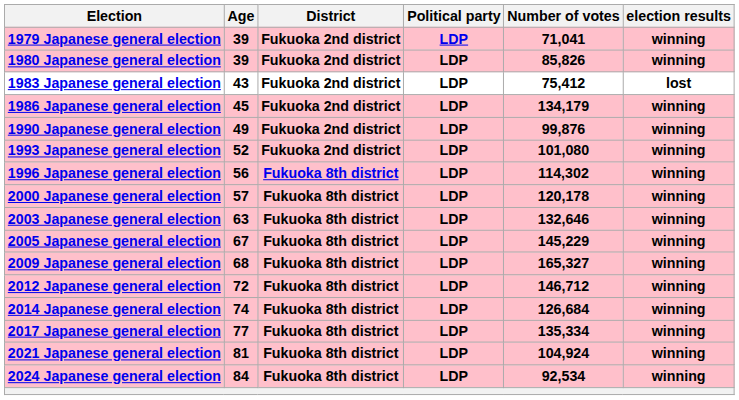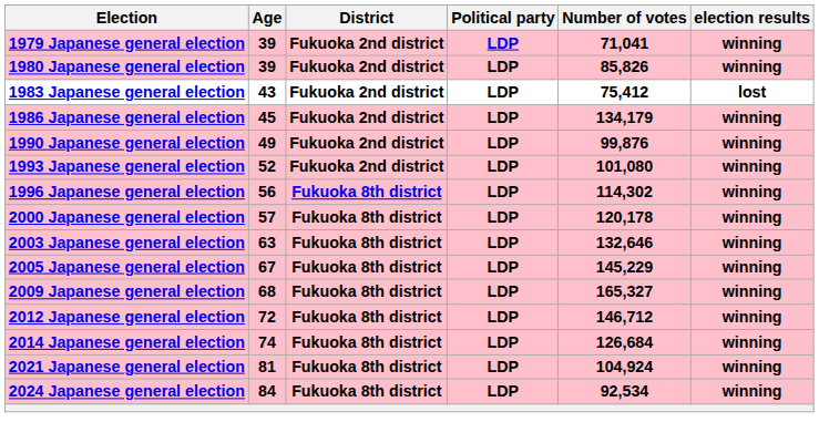 <table class="wikitable" style="text-align:center; font-size:90%">
 <tr>
 <th>Election</th>
 <th>Age</th>
 <th>District</th>
 <th>Political party</th>
 <th>Number of votes</th>
 <th>election results</th>
 </tr>
 <tr>
 <td style="background:Pink;"><strong><a href='#'>1979 Japanese general election</a></strong></td>
 <td style="background:Pink;"><strong>39</strong></td>
 <td style="background:Pink;"><strong>Fukuoka 2nd district</strong></td>
 <td style="background:Pink;"><strong><a href='#'>LDP</a></strong></td>
 <td style="background:Pink;"><strong>71,041</strong></td>
 <td style="background:Pink;"><strong>winning</strong></td>
 </tr>
 <tr>
 <td style="background:Pink;"><strong><a href='#'>1980 Japanese general election</a></strong></td>
 <td style="background:Pink;"><strong>39</strong></td>
 <td style="background:Pink;"><strong>Fukuoka 2nd district</strong></td>
 <td style="background:Pink;"><strong>LDP</strong></td>
 <td style="background:Pink;"><strong>85,826</strong></td>
 <td style="background:Pink;"><strong>winning</strong></td>
 </tr>
 <tr>
 <td style="background:white;"><strong><a href='#'>1983 Japanese general election</a></strong></td>
 <td style="background:white;"><strong>43</strong></td>
 <td style="background:white;"><strong>Fukuoka 2nd district</strong></td>
 <td style="background:white;"><strong>LDP</strong></td>
 <td style="background:white;"><strong>75,412</strong></td>
 <td style="background:white;"><strong>lost</strong></td>
 </tr>
 <tr>
 <td style="background:Pink;"><strong><a href='#'>1986 Japanese general election</a></strong></td>
 <td style="background:Pink;"><strong>45</strong></td>
 <td style="background:Pink;"><strong>Fukuoka 2nd district</strong></td>
 <td style="background:Pink;"><strong>LDP</strong></td>
 <td style="background:Pink;"><strong>134,179</strong></td>
 <td style="background:Pink;"><strong>winning</strong></td>
 </tr>
 <tr>
 <td style="background:Pink;"><strong><a href='#'>1990 Japanese general election</a></strong></td>
 <td style="background:Pink;"><strong>49</strong></td>
 <td style="background:Pink;"><strong>Fukuoka 2nd district</strong></td>
 <td style="background:Pink;"><strong>LDP</strong></td>
 <td style="background:Pink;"><strong>99,876</strong></td>
 <td style="background:Pink;"><strong>winning</strong></td>
 </tr>
 <tr>
 <td style="background:Pink;"><strong><a href='#'>1993 Japanese general election</a></strong></td>
 <td style="background:Pink;"><strong>52</strong></td>
 <td style="background:Pink;"><strong>Fukuoka 2nd district</strong></td>
 <td style="background:Pink;"><strong>LDP</strong></td>
 <td style="background:Pink;"><strong>101,080</strong></td>
 <td style="background:Pink;"><strong>winning</strong></td>
 </tr>
 <tr>
 <td style="background:Pink;"><strong><a href='#'>1996 Japanese general election</a></strong></td>
 <td style="background:Pink;"><strong>56</strong></td>
 <td style="background:Pink;"><strong><a href='#'>Fukuoka 8th district</a></strong></td>
 <td style="background:Pink;"><strong>LDP</strong></td>
 <td style="background:Pink;"><strong>114,302</strong></td>
 <td style="background:Pink;"><strong>winning</strong></td>
 </tr>
 <tr>
 <td style="background:Pink;"><strong><a href='#'>2000 Japanese general election</a></strong></td>
 <td style="background:Pink;"><strong>57</strong></td>
 <td style="background:Pink;"><strong>Fukuoka 8th district</strong></td>
 <td style="background:Pink;"><strong>LDP</strong></td>
 <td style="background:Pink;"><strong>120,178</strong></td>
 <td style="background:Pink;"><strong>winning</strong></td>
 </tr>
 <tr>
 <td style="background:Pink;"><strong><a href='#'>2003 Japanese general election</a></strong></td>
 <td style="background:Pink;"><strong>63</strong></td>
 <td style="background:Pink;"><strong>Fukuoka 8th district</strong></td>
 <td style="background:Pink;"><strong>LDP</strong></td>
 <td style="background:Pink;"><strong>132,646</strong></td>
 <td style="background:Pink;"><strong>winning</strong></td>
 </tr>
 <tr>
 <td style="background:Pink;"><strong><a href='#'>2005 Japanese general election</a></strong></td>
 <td style="background:Pink;"><strong>67</strong></td>
 <td style="background:Pink;"><strong>Fukuoka 8th district</strong></td>
 <td style="background:Pink;"><strong>LDP</strong></td>
 <td style="background:Pink;"><strong>145,229</strong></td>
 <td style="background:Pink;"><strong>winning</strong></td>
 </tr>
 <tr>
 <td style="background:Pink;"><strong><a href='#'>2009 Japanese general election</a></strong></td>
 <td style="background:Pink;"><strong>68</strong></td>
 <td style="background:Pink;"><strong>Fukuoka 8th district</strong></td>
 <td style="background:Pink;"><strong>LDP</strong></td>
 <td style="background:Pink;"><strong>165,327</strong></td>
 <td style="background:Pink;"><strong>winning</strong></td>
 </tr>
 <tr>
 <td style="background:Pink;"><strong><a href='#'>2012 Japanese general election</a></strong></td>
 <td style="background:Pink;"><strong>72</strong></td>
 <td style="background:Pink;"><strong>Fukuoka 8th district</strong></td>
 <td style="background:Pink;"><strong>LDP</strong></td>
 <td style="background:Pink;"><strong>146,712</strong></td>
 <td style="background:Pink;"><strong>winning</strong></td>
 </tr>
 <tr>
 <td style="background:Pink;"><strong><a href='#'>2014 Japanese general election</a></strong></td>
 <td style="background:Pink;"><strong>74</strong></td>
 <td style="background:Pink;"><strong>Fukuoka 8th district</strong></td>
 <td style="background:Pink;"><strong>LDP</strong></td>
 <td style="background:Pink;"><strong>126,684</strong></td>
 <td style="background:Pink;"><strong>winning</strong></td>
 </tr>
 <tr>
-<td style="background:Pink;"><strong><a href='#'>2017 Japanese general election</a></strong></td>
-<td style="background:Pink;"><strong>77</strong></td>
-<td style="background:Pink;"><strong>Fukuoka 8th district</strong></td>
-<td style="background:Pink;"><strong>LDP</strong></td>
-<td style="background:Pink;"><strong>135,334</strong></td>
-<td style="background:Pink;"><strong>winning</strong></td>
-</tr>
-<tr>
 <td style="background:Pink;"><strong><a href='#'>2021 Japanese general election</a></strong></td>
 <td style="background:Pink;"><strong>81</strong></td>
 <td style="background:Pink;"><strong>Fukuoka 8th district</strong></td>
 <td style="background:Pink;"><strong>LDP</strong></td>
 <td style="background:Pink;"><strong>104,924</strong></td>
 <td style="background:Pink;"><strong>winning</strong></td>
 </tr>
 <tr>
 <td style="background:Pink;"><strong><a href='#'>2024 Japanese general election</a> </strong></td>
 <td style="background:Pink;"><strong>84</strong></td>
 <td style="background:Pink;"><strong>Fukuoka 8th district</strong></td>
 <td style="background:Pink;"><strong>LDP</strong></td>
 <td style="background:Pink;"><strong>92,534</strong></td>
 <td style="background:Pink;"><strong>winning</strong></td>
 </tr>
 <tr>
 <th colspan="6"></th>
 </tr>
 </table>
